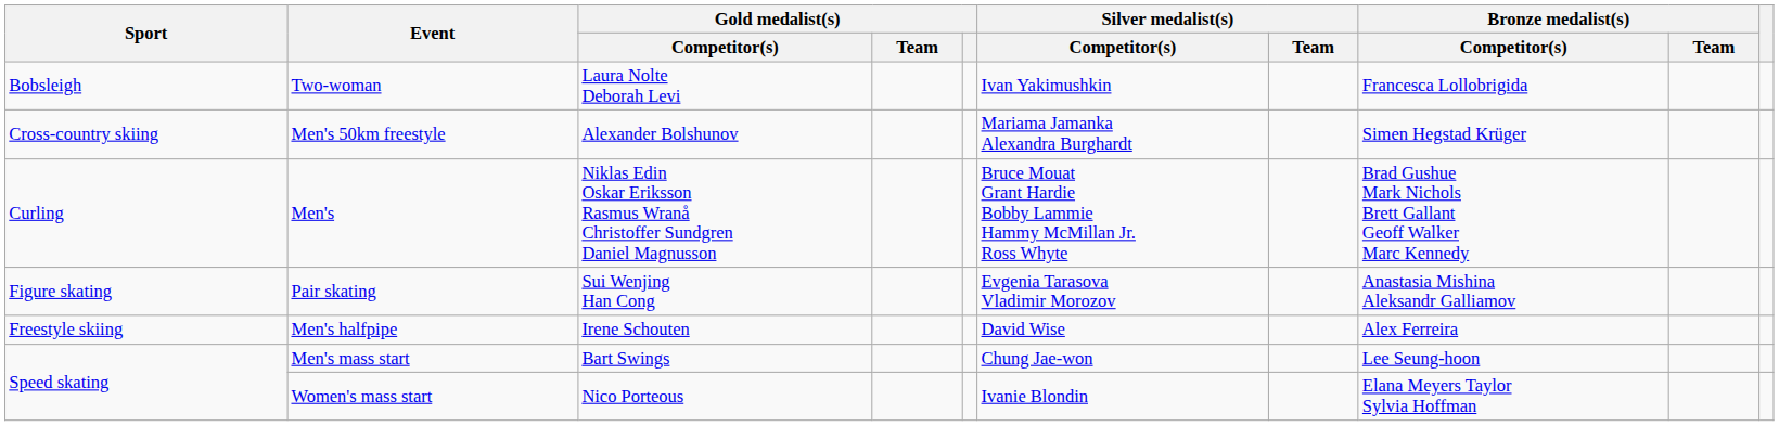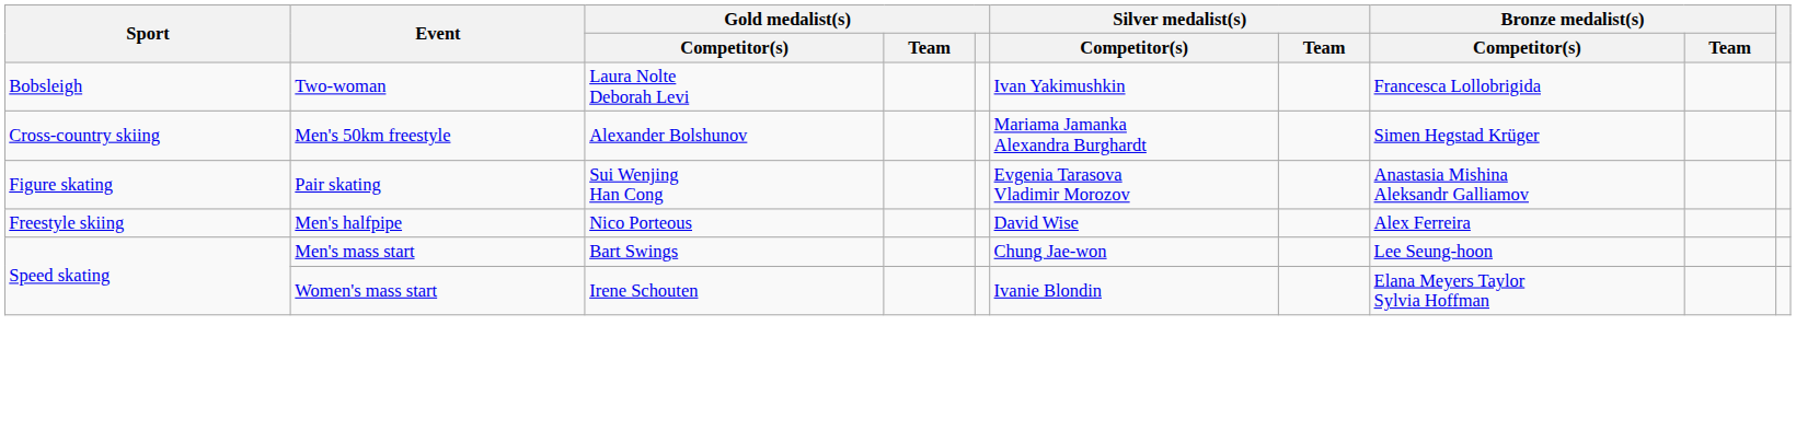 <table class="wikitable" style="width:100%;">
 <tr>
 <th rowspan="2">Sport</th>
 <th rowspan="2">Event</th>
 <th colspan="3">Gold medalist(s)</th>
 <th colspan="2">Silver medalist(s)</th>
 <th colspan="2">Bronze medalist(s)</th>
 <th rowspan="2"></th>
 </tr>
 <tr>
 <th>Competitor(s)</th>
 <th>Team</th>
 <th></th>
 <th>Competitor(s)</th>
 <th>Team</th>
 <th>Competitor(s)</th>
 <th>Team</th>
 </tr>
 <tr>
 <td><a href='#'>Bobsleigh</a></td>
 <td><a href='#'>Two-woman</a></td>
 <td><a href='#'>Laura Nolte</a><br><a href='#'>Deborah Levi</a></td>
 <td></td>
 <td></td>
 <td><a href='#'>Ivan Yakimushkin</a></td>
 <td></td>
 <td><a href='#'>Francesca Lollobrigida</a></td>
 <td></td>
 <td></td>
 </tr>
 <tr>
 <td><a href='#'>Cross-country skiing</a></td>
 <td><a href='#'>Men's 50km freestyle</a></td>
 <td><a href='#'>Alexander Bolshunov</a></td>
 <td></td>
 <td></td>
 <td><a href='#'>Mariama Jamanka</a><br><a href='#'>Alexandra Burghardt</a></td>
 <td></td>
 <td><a href='#'>Simen Hegstad Krüger</a></td>
 <td></td>
 <td></td>
 </tr>
 <tr>
-<td><a href='#'>Curling</a></td>
-<td><a href='#'>Men's</a></td>
-<td><a href='#'>Niklas Edin</a><br><a href='#'>Oskar Eriksson</a><br><a href='#'>Rasmus Wranå</a><br><a href='#'>Christoffer Sundgren</a><br><a href='#'>Daniel Magnusson</a></td>
-<td></td>
-<td></td>
-<td><a href='#'>Bruce Mouat</a><br><a href='#'>Grant Hardie</a><br><a href='#'>Bobby Lammie</a><br><a href='#'>Hammy McMillan Jr.</a><br><a href='#'>Ross Whyte</a></td>
-<td></td>
-<td><a href='#'>Brad Gushue</a><br><a href='#'>Mark Nichols</a><br><a href='#'>Brett Gallant</a><br><a href='#'>Geoff Walker</a><br><a href='#'>Marc Kennedy</a></td>
-<td></td>
-<td></td>
-</tr>
-<tr>
 <td><a href='#'>Figure skating</a></td>
 <td><a href='#'>Pair skating</a></td>
 <td><a href='#'>Sui Wenjing</a><br><a href='#'>Han Cong</a></td>
 <td></td>
 <td></td>
 <td><a href='#'>Evgenia Tarasova</a><br><a href='#'>Vladimir Morozov</a></td>
 <td></td>
 <td><a href='#'>Anastasia Mishina</a><br><a href='#'>Aleksandr Galliamov</a></td>
 <td></td>
 <td></td>
 </tr>
 <tr>
 <td><a href='#'>Freestyle skiing</a></td>
 <td><a href='#'>Men's halfpipe</a></td>
-<td><a href='#'>Irene Schouten</a></td>
+<td><a href='#'>Nico Porteous</a></td>
 <td></td>
 <td></td>
 <td><a href='#'>David Wise</a></td>
 <td></td>
 <td><a href='#'>Alex Ferreira</a></td>
 <td></td>
 <td></td>
 </tr>
 <tr>
 <td rowspan="2"><a href='#'>Speed skating</a></td>
 <td><a href='#'>Men's mass start</a></td>
 <td><a href='#'>Bart Swings</a></td>
 <td></td>
 <td></td>
 <td><a href='#'>Chung Jae-won</a></td>
 <td></td>
 <td><a href='#'>Lee Seung-hoon</a></td>
 <td></td>
 <td></td>
 </tr>
 <tr>
 <td><a href='#'>Women's mass start</a></td>
-<td><a href='#'>Nico Porteous</a></td>
+<td><a href='#'>Irene Schouten</a></td>
 <td></td>
 <td></td>
 <td><a href='#'>Ivanie Blondin</a></td>
 <td></td>
 <td><a href='#'>Elana Meyers Taylor</a><br><a href='#'>Sylvia Hoffman</a></td>
 <td></td>
 <td></td>
 </tr>
 </table>
